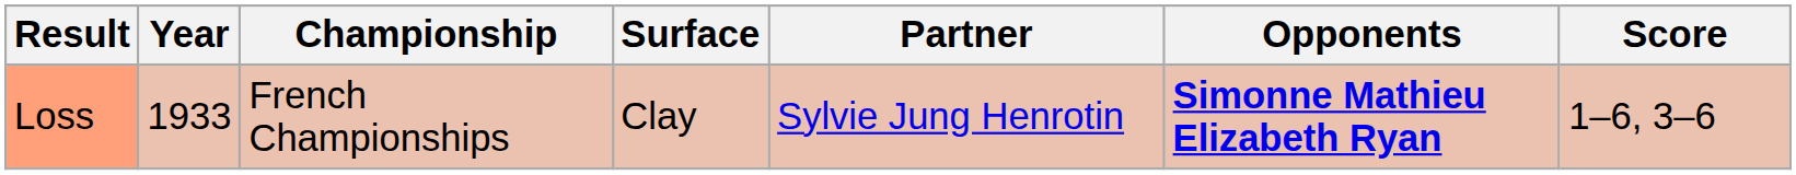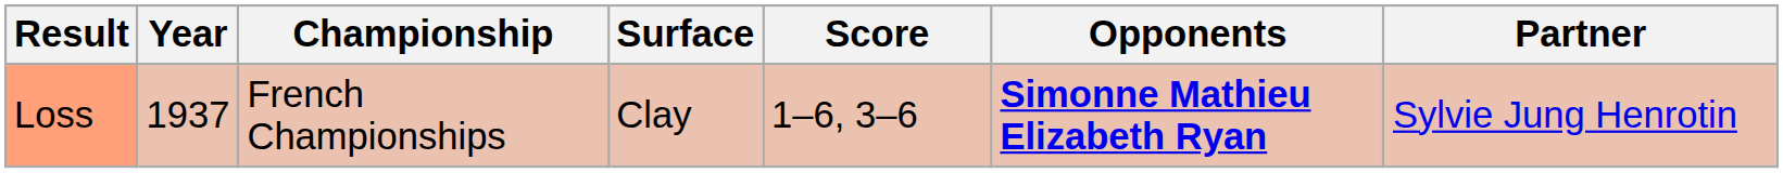 <table class="sortable wikitable">
 <tr>
 <th style="width:40px">Result</th>
 <th style="width:30px">Year</th>
 <th style="width:150px">Championship</th>
 <th style="width:50px">Surface</th>
+<th style="width:90px" class="unsortable">Score</th>
+<th style="width:160px">Opponents</th>
 <th style="width:160px">Partner</th>
-<th style="width:160px">Opponents</th>
-<th style="width:90px" class="unsortable">Score</th>
 </tr>
 <tr style="background:#ebc2af;">
 <td style="background:#ffa07a;">Loss</td>
-<td>1933</td>
+<td>1937</td>
 <td>French Championships</td>
 <td>Clay</td>
+<td>1–6, 3–6</td>
+<td><strong> <a href='#'>Simonne Mathieu</a> <br>   <a href='#'>Elizabeth Ryan</a></strong></td>
 <td> <a href='#'>Sylvie Jung Henrotin</a></td>
-<td><strong> <a href='#'>Simonne Mathieu</a> <br>   <a href='#'>Elizabeth Ryan</a></strong></td>
-<td>1–6, 3–6</td>
 </tr>
 </table>
